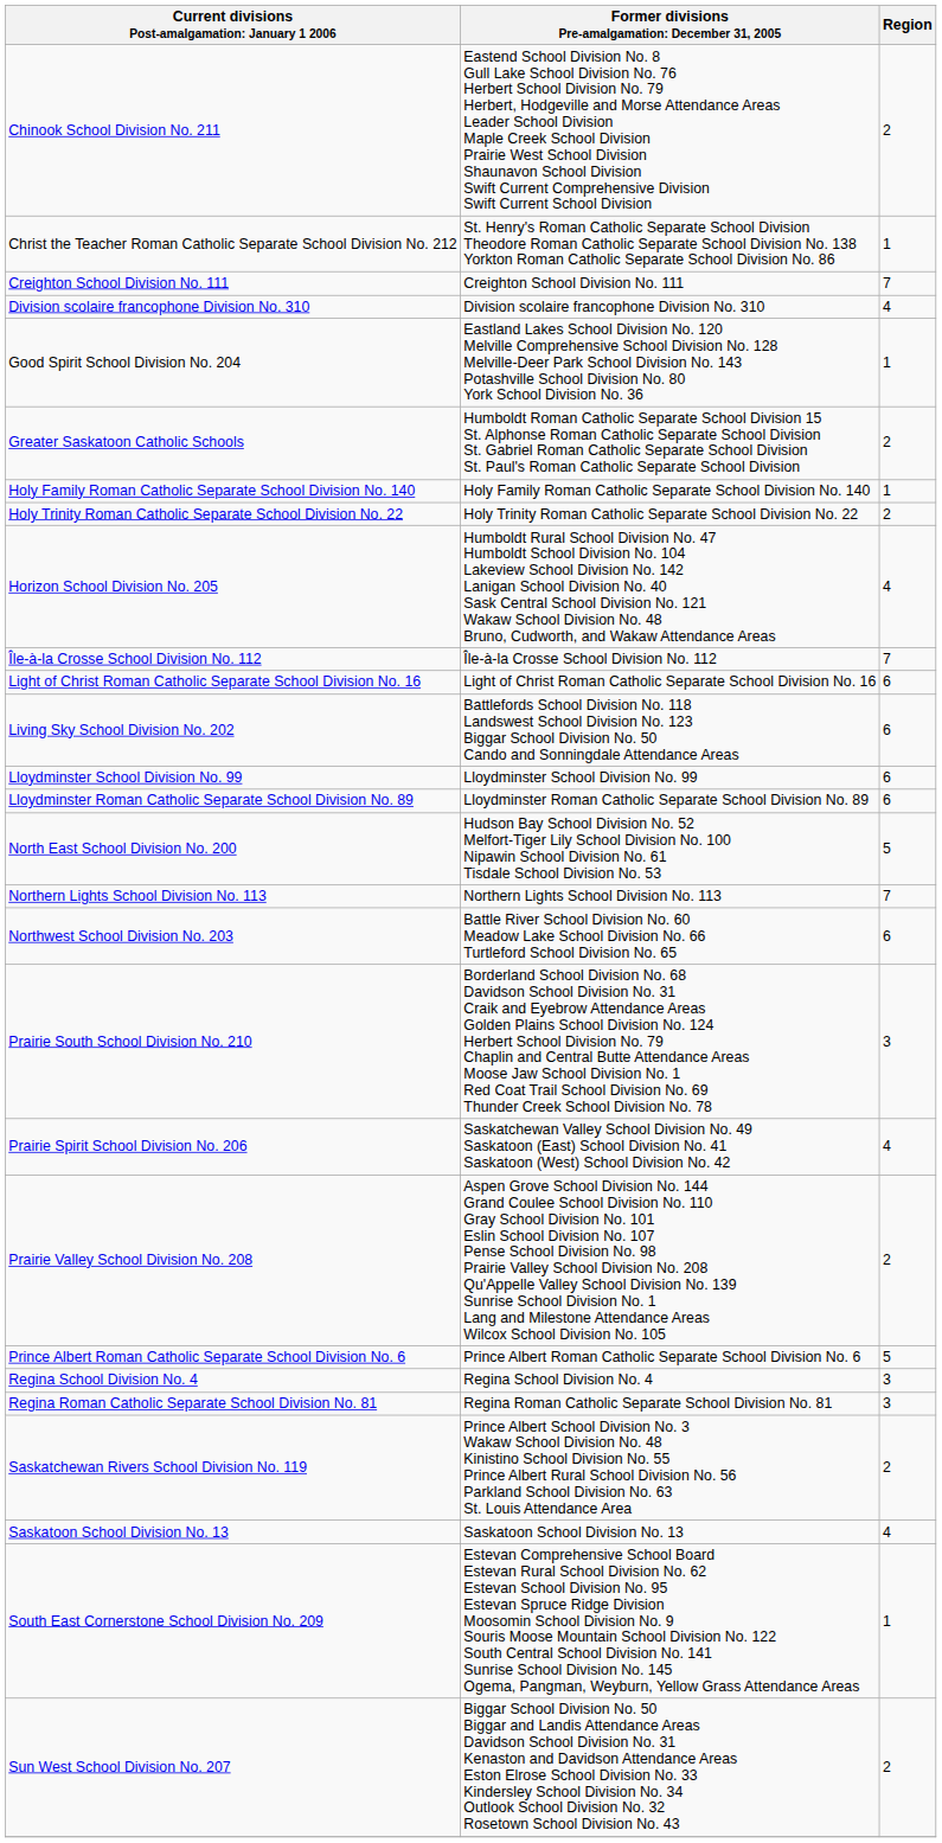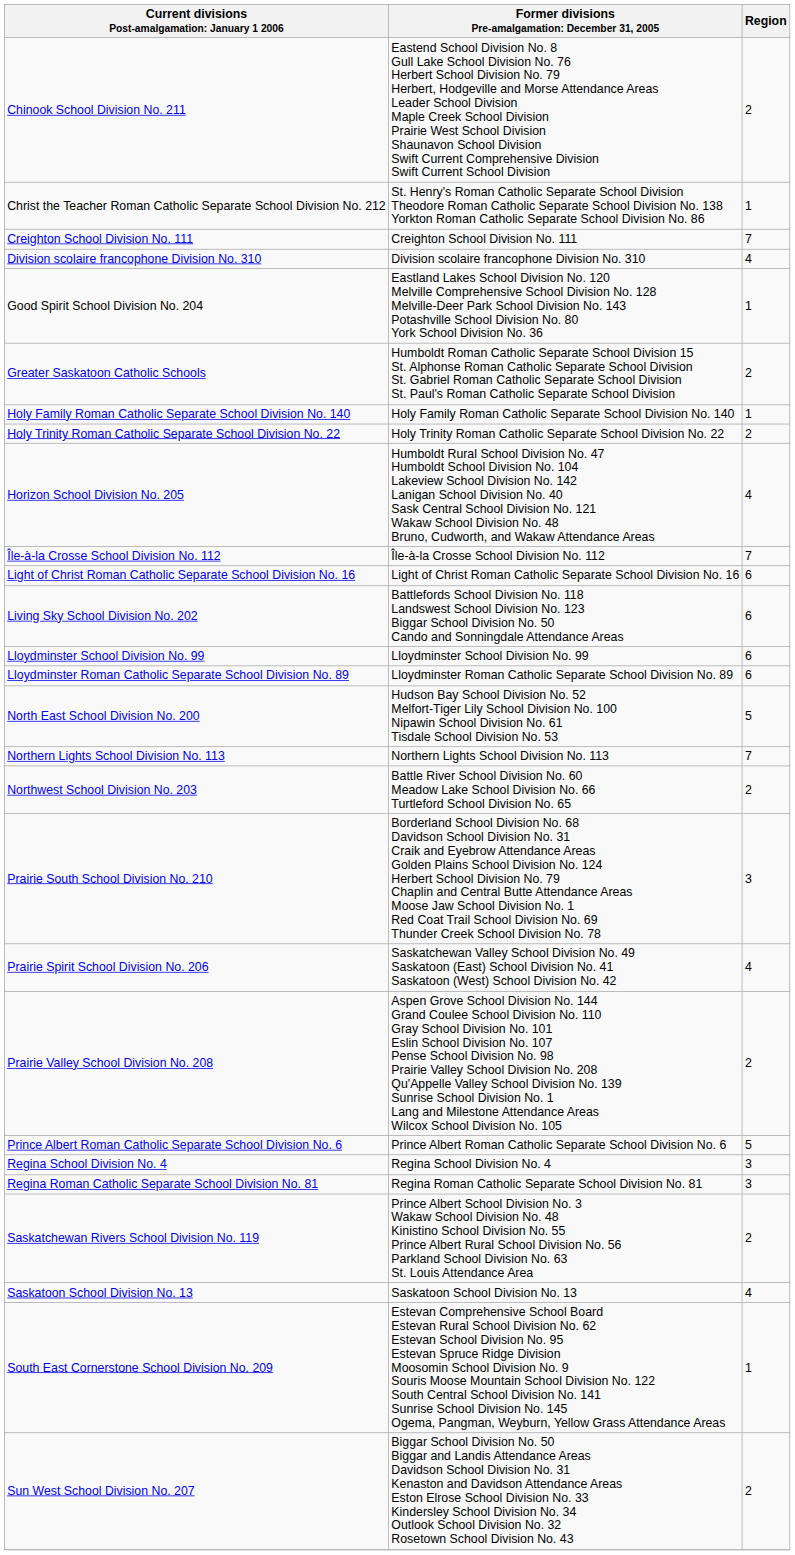 <table class="wikitable sortable">
 <tr bgcolor="#efefef">
 <th>Current divisions<br><small>Post-amalgamation: January 1 2006</small></th>
 <th>Former divisions<br><small>Pre-amalgamation: December 31, 2005</small></th>
 <th>Region</th>
 </tr>
 <tr>
 <td><a href='#'>Chinook School Division No. 211</a></td>
 <td>Eastend School Division No. 8<br>Gull Lake School Division No. 76<br>Herbert School Division No. 79 <br>Herbert, Hodgeville and Morse Attendance Areas<br>Leader School Division<br>Maple Creek School Division<br>Prairie West School Division<br>Shaunavon School Division<br>Swift Current Comprehensive Division<br>Swift Current School Division</td>
 <td>2</td>
 </tr>
 <tr>
 <td>Christ the Teacher Roman Catholic Separate School Division No. 212</td>
 <td>St. Henry's Roman Catholic Separate School Division<br>Theodore Roman Catholic Separate School Division No. 138<br>Yorkton Roman Catholic Separate School Division No. 86</td>
 <td>1</td>
 </tr>
 <tr>
 <td><a href='#'>Creighton School Division No. 111</a></td>
 <td Creighton School Division>Creighton School Division No. 111</td>
 <td>7</td>
 </tr>
 <tr>
 <td><a href='#'>Division scolaire francophone Division No. 310</a></td>
 <td>Division scolaire francophone Division No. 310</td>
 <td>4</td>
 </tr>
 <tr>
 <td>Good Spirit School Division No. 204</td>
 <td>Eastland Lakes School Division No. 120<br>Melville Comprehensive School Division No. 128<br>Melville-Deer Park School Division No. 143<br>Potashville School Division No. 80<br>York School Division No. 36</td>
 <td>1</td>
 </tr>
 <tr>
 <td><a href='#'>Greater Saskatoon Catholic Schools</a></td>
 <td>Humboldt Roman Catholic Separate School Division 15<br>St. Alphonse Roman Catholic Separate School Division<br>St. Gabriel Roman Catholic Separate School Division<br>St. Paul's Roman Catholic Separate School Division</td>
 <td>2</td>
 </tr>
 <tr>
 <td><a href='#'>Holy Family Roman Catholic Separate School Division No. 140</a></td>
 <td>Holy Family Roman Catholic Separate School Division No. 140</td>
 <td>1</td>
 </tr>
 <tr>
 <td><a href='#'>Holy Trinity Roman Catholic Separate School Division No. 22</a></td>
 <td>Holy Trinity Roman Catholic Separate School Division No. 22</td>
 <td>2</td>
 </tr>
 <tr>
 <td><a href='#'>Horizon School Division No. 205</a></td>
 <td>Humboldt Rural School Division No. 47<br>Humboldt School Division No. 104<br>Lakeview School Division No. 142<br>Lanigan School Division No. 40<br>Sask Central School Division No. 121<br>Wakaw School Division No. 48<br>Bruno, Cudworth, and Wakaw Attendance Areas</td>
 <td>4</td>
 </tr>
 <tr>
 <td><a href='#'>Île-à-la Crosse School Division No. 112</a></td>
 <td>Île-à-la Crosse School Division No. 112</td>
 <td>7</td>
 </tr>
 <tr>
 <td><a href='#'>Light of Christ Roman Catholic Separate School Division No. 16</a></td>
 <td>Light of Christ Roman Catholic Separate School Division No. 16</td>
 <td>6</td>
 </tr>
 <tr>
 <td><a href='#'>Living Sky School Division No. 202</a></td>
 <td>Battlefords School Division No. 118<br>Landswest School Division No. 123<br>Biggar School Division No. 50<br>Cando and Sonningdale Attendance Areas</td>
 <td>6</td>
 </tr>
 <tr>
 <td><a href='#'>Lloydminster School Division No. 99</a></td>
 <td>Lloydminster School Division No. 99</td>
 <td>6</td>
 </tr>
 <tr>
 <td><a href='#'>Lloydminster Roman Catholic Separate School Division No. 89</a></td>
 <td>Lloydminster Roman Catholic Separate School Division No. 89</td>
 <td>6</td>
 </tr>
 <tr>
 <td><a href='#'>North East School Division No. 200</a></td>
 <td>Hudson Bay School Division No. 52<br>Melfort-Tiger Lily School Division No. 100<br>Nipawin School Division No. 61<br>Tisdale School Division No. 53</td>
 <td>5</td>
 </tr>
 <tr>
 <td><a href='#'>Northern Lights School Division No. 113</a></td>
 <td>Northern Lights School Division No. 113</td>
 <td>7</td>
 </tr>
 <tr>
 <td><a href='#'>Northwest School Division No. 203</a></td>
 <td>Battle River School Division No. 60<br>Meadow Lake School Division No. 66<br>Turtleford School Division No. 65</td>
-<td>6</td>
+<td>2</td>
 </tr>
 <tr>
 <td><a href='#'>Prairie South School Division No. 210</a></td>
 <td>Borderland School Division No. 68<br>Davidson School Division No. 31<br>Craik and Eyebrow Attendance Areas<br>Golden Plains School Division No. 124<br>Herbert School Division No. 79<br>Chaplin and Central Butte Attendance Areas<br>Moose Jaw School Division No. 1<br>Red Coat Trail School Division No. 69<br>Thunder Creek School Division No. 78</td>
 <td>3</td>
 </tr>
 <tr>
 <td><a href='#'>Prairie Spirit School Division No. 206</a></td>
 <td>Saskatchewan Valley School Division No. 49<br>Saskatoon (East) School Division No. 41<br>Saskatoon (West) School Division No. 42</td>
 <td>4</td>
 </tr>
 <tr>
 <td><a href='#'>Prairie Valley School Division No. 208</a></td>
 <td>Aspen Grove School Division No. 144<br>Grand Coulee School Division No. 110<br>Gray School Division No. 101<br>Eslin School Division No. 107<br>Pense School Division No. 98<br>Prairie Valley School Division No. 208<br>Qu'Appelle Valley School Division No. 139<br>Sunrise School Division No. 1<br>Lang and Milestone Attendance Areas<br>Wilcox School Division No. 105</td>
 <td>2</td>
 </tr>
 <tr>
 <td><a href='#'>Prince Albert Roman Catholic Separate School Division No. 6</a></td>
 <td>Prince Albert Roman Catholic Separate School Division No. 6</td>
 <td>5</td>
 </tr>
 <tr>
 <td><a href='#'>Regina School Division No. 4</a></td>
 <td>Regina School Division No. 4</td>
 <td>3</td>
 </tr>
 <tr>
 <td><a href='#'>Regina Roman Catholic Separate School Division No. 81</a></td>
 <td>Regina Roman Catholic Separate School Division No. 81</td>
 <td>3</td>
 </tr>
 <tr>
 <td><a href='#'>Saskatchewan Rivers School Division No. 119</a></td>
 <td>Prince Albert School Division No. 3<br>Wakaw School Division No. 48<br>Kinistino School Division No. 55<br>Prince Albert Rural School Division No. 56<br>Parkland School Division No. 63<br>St. Louis Attendance Area</td>
 <td>2</td>
 </tr>
 <tr>
 <td><a href='#'>Saskatoon School Division No. 13</a></td>
 <td>Saskatoon School Division No. 13</td>
 <td>4</td>
 </tr>
 <tr>
 <td><a href='#'>South East Cornerstone School Division No. 209</a></td>
 <td>Estevan Comprehensive School Board<br>Estevan Rural School Division No. 62<br>Estevan School Division No. 95<br>Estevan Spruce Ridge Division<br>Moosomin School Division No. 9<br>Souris Moose Mountain School Division No. 122<br>South Central School Division No. 141<br>Sunrise School Division No. 145<br>Ogema, Pangman, Weyburn, Yellow Grass Attendance Areas</td>
 <td>1</td>
 </tr>
 <tr>
 <td><a href='#'>Sun West School Division No. 207</a></td>
 <td>Biggar School Division No. 50<br>Biggar and Landis Attendance Areas<br>Davidson School Division No. 31<br>Kenaston and Davidson Attendance Areas<br>Eston Elrose School Division No. 33<br>Kindersley School Division No. 34<br>Outlook School Division No. 32<br>Rosetown School Division No. 43</td>
 <td>2</td>
 </tr>
 <tr>
 </tr>
 </table>
